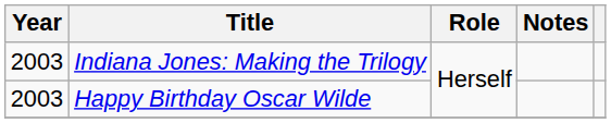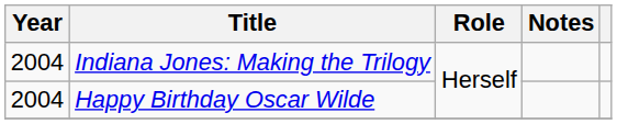 <table class="wikitable sortable">
 <tr>
 <th>Year</th>
 <th>Title</th>
 <th>Role</th>
 <th class="unsortable">Notes</th>
 <th class="unsortable"></th>
 </tr>
 <tr>
-<td>2003</td>
+<td>2004</td>
 <td><em><a href='#'>Indiana Jones: Making the Trilogy</a></em></td>
 <td rowspan="2">Herself</td>
 <td></td>
 <td></td>
 </tr>
 <tr>
-<td>2003</td>
+<td>2004</td>
 <td><em><a href='#'>Happy Birthday Oscar Wilde</a></em></td>
 <td></td>
 <td></td>
 </tr>
 <tr>
 </tr>
 </table>
